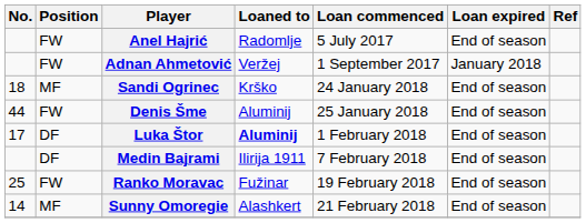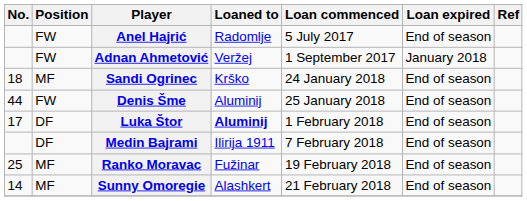 <table class="wikitable plainrowheaders" style=" text-align:left">
 <tr>
 <th scope="col">No.</th>
 <th scope="col">Position</th>
 <th scope="col">Player</th>
 <th scope="col">Loaned to</th>
 <th scope="col">Loan commenced</th>
 <th scope="col">Loan expired</th>
 <th scope="col">Ref</th>
 </tr>
 <tr>
 <td></td>
 <td>FW</td>
 <th scope="row"><a href='#'>Anel Hajrić</a></th>
 <td><a href='#'>Radomlje</a></td>
 <td>5 July 2017</td>
 <td>End of season</td>
 <td></td>
 </tr>
 <tr>
 <td></td>
 <td>FW</td>
 <th scope="row"><a href='#'>Adnan Ahmetović</a></th>
 <td><a href='#'>Veržej</a></td>
 <td>1 September 2017</td>
 <td>January 2018</td>
 <td></td>
 </tr>
 <tr>
 <td>18</td>
 <td>MF</td>
 <th scope="row"><a href='#'>Sandi Ogrinec</a></th>
 <td><a href='#'>Krško</a></td>
 <td>24 January 2018</td>
 <td>End of season</td>
 <td></td>
 </tr>
 <tr>
 <td>44</td>
 <td>FW</td>
 <th scope="row"><a href='#'>Denis Šme</a></th>
 <td><a href='#'>Aluminij</a></td>
 <td>25 January 2018</td>
 <td>End of season</td>
 <td></td>
 </tr>
 <tr>
 <td>17</td>
 <td>DF</td>
 <th scope="row"><a href='#'>Luka Štor</a></th>
 <td><strong><a href='#'>Aluminij</a></strong></td>
 <td>1 February 2018</td>
 <td>End of season</td>
 <td></td>
 </tr>
 <tr>
 <td></td>
 <td>DF</td>
 <th scope="row"><a href='#'>Medin Bajrami</a></th>
 <td><a href='#'>Ilirija 1911</a></td>
 <td>7 February 2018</td>
 <td>End of season</td>
 <td></td>
 </tr>
 <tr>
 <td>25</td>
-<td>FW</td>
+<td>MF</td>
 <th scope="row"><a href='#'>Ranko Moravac</a></th>
 <td><a href='#'>Fužinar</a></td>
 <td>19 February 2018</td>
 <td>End of season</td>
 <td></td>
 </tr>
 <tr>
 <td>14</td>
 <td>MF</td>
 <th scope="row"><a href='#'>Sunny Omoregie</a></th>
 <td><a href='#'>Alashkert</a></td>
 <td>21 February 2018</td>
 <td>End of season</td>
 <td></td>
 </tr>
 <tr>
 </tr>
 </table>
